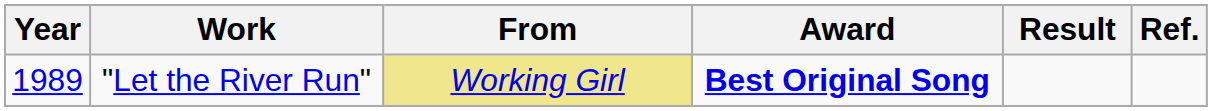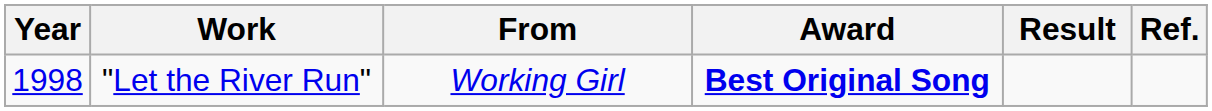 <table class="wikitable">
 <tr>
 <th style="width:25px;">Year</th>
 <th style="width:215px;">Work</th>
 <th style="width:215px;">From</th>
 <th style="width:215px;">Award</th>
 <th width="65">Result</th>
 <th width="20">Ref.</th>
 </tr>
 <tr>
-<td><a href='#'>1989</a></td>
+<td><a href='#'>1998</a></td>
 <td align="center">"<a href='#'>Let the River Run</a>"</td>
-<td align="center" style="background: khaki;"><em><a href='#'>Working Girl</a></em></td>
+<td align="center"><em><a href='#'>Working Girl</a></em></td>
 <td align="center"><strong><a href='#'>Best Original Song</a></strong></td>
 <td></td>
 <td align="center"></td>
 </tr>
 </table>
